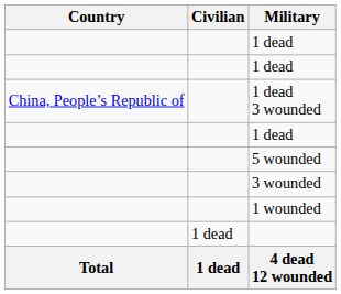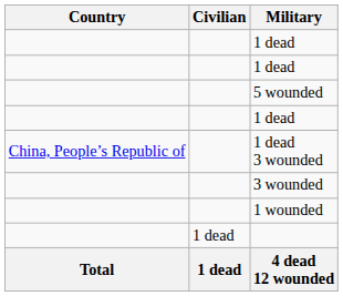 <table class="wikitable" align="center">
 <tr>
 <th>Country</th>
 <th>Civilian</th>
 <th>Military</th>
 </tr>
 <tr>
 <td></td>
 <td></td>
 <td>1 dead</td>
 </tr>
 <tr>
 <td></td>
 <td></td>
 <td>1 dead</td>
 </tr>
 <tr>
-<td> <a href='#'>China, People’s Republic of</a></td>
 <td></td>
-<td>1 dead<br>3 wounded</td>
+<td></td>
+<td>5 wounded</td>
 </tr>
 <tr>
 <td></td>
 <td></td>
 <td>1 dead</td>
 </tr>
 <tr>
+<td> <a href='#'>China, People’s Republic of</a></td>
 <td></td>
-<td></td>
-<td>5 wounded</td>
+<td>1 dead<br>3 wounded</td>
 </tr>
 <tr>
 <td></td>
 <td></td>
 <td>3 wounded</td>
 </tr>
 <tr>
 <td></td>
 <td></td>
 <td>1 wounded</td>
 </tr>
 <tr>
 <td></td>
 <td>1 dead</td>
 <td></td>
 </tr>
 <tr>
 <th>Total</th>
 <th>1 dead</th>
 <th>4 dead<br>12 wounded</th>
 </tr>
 </table>
